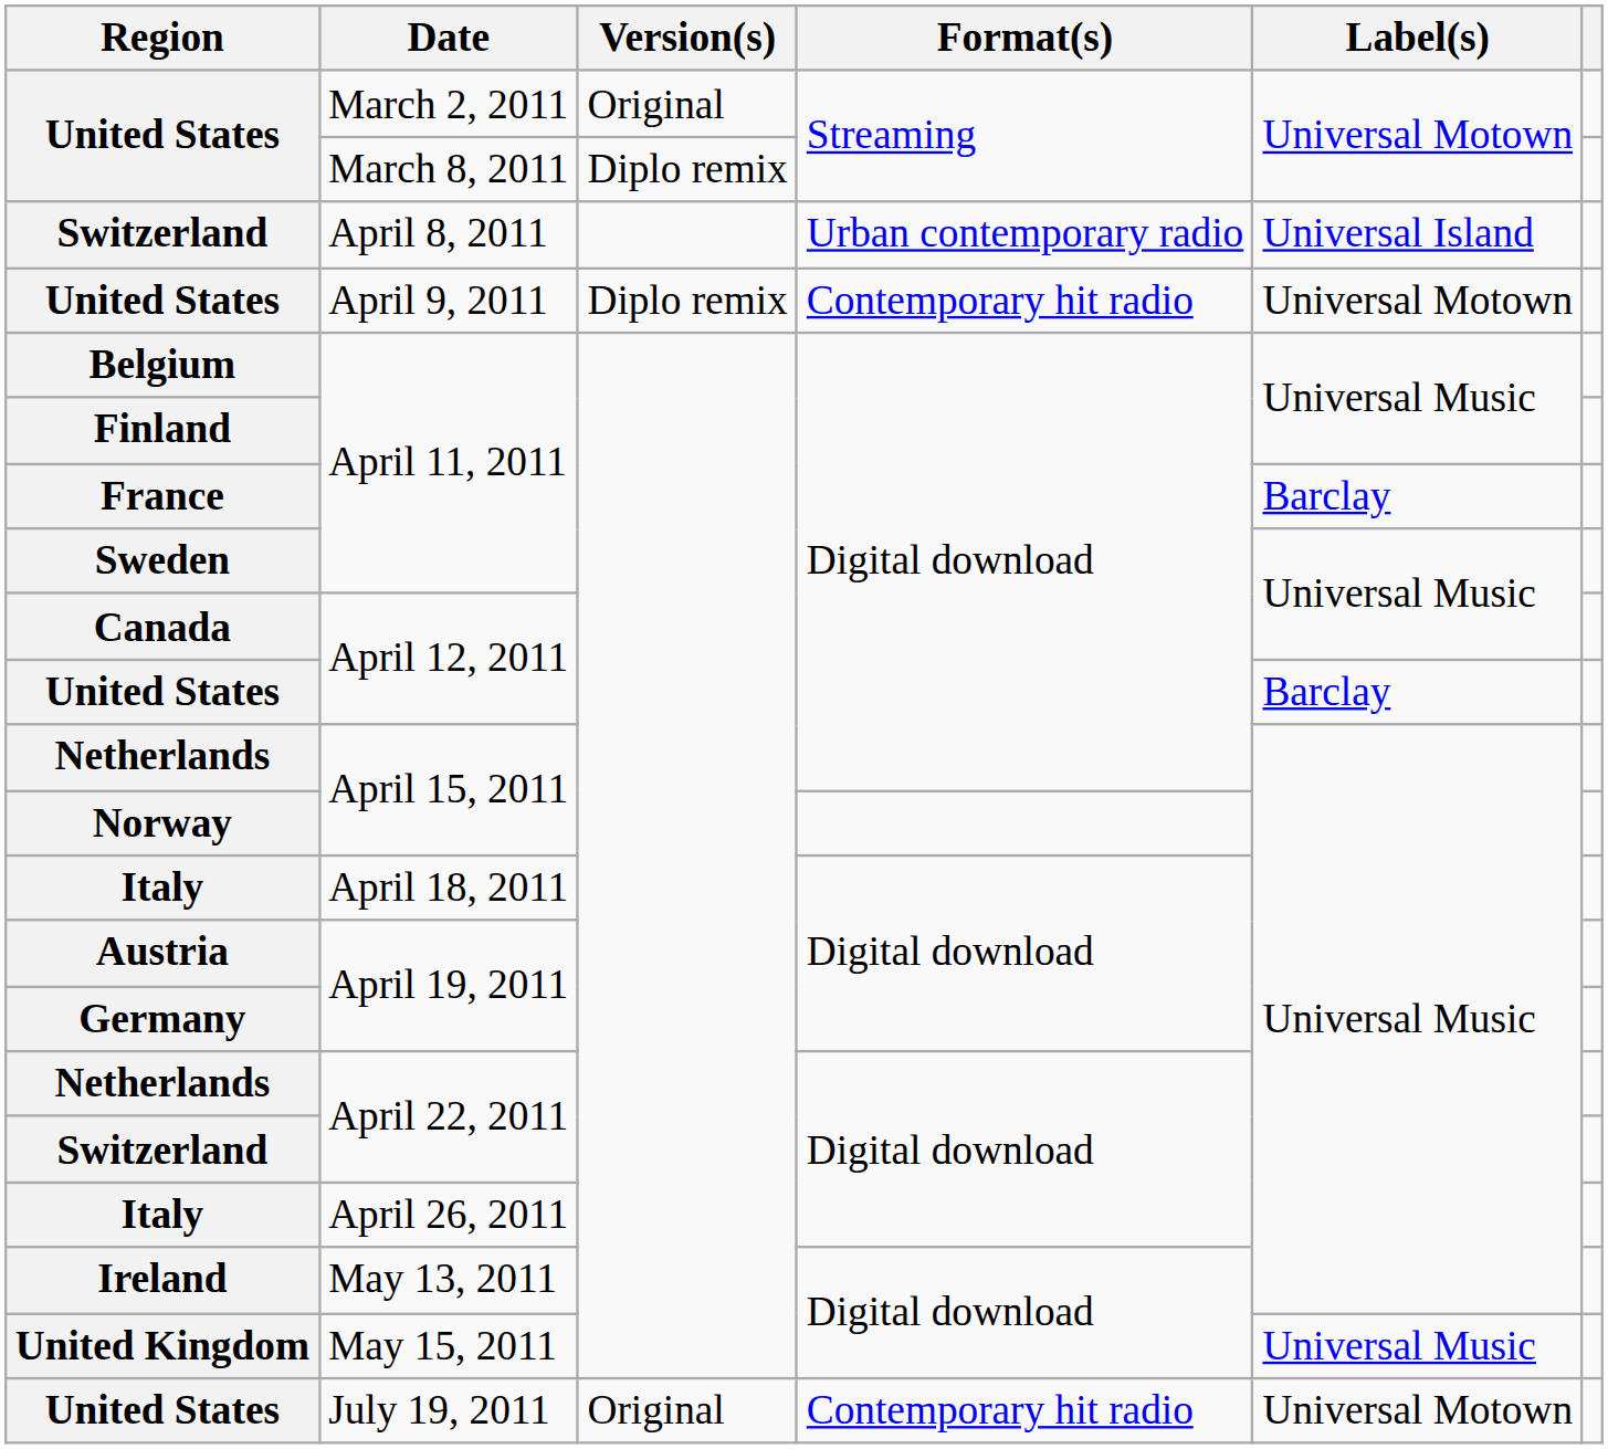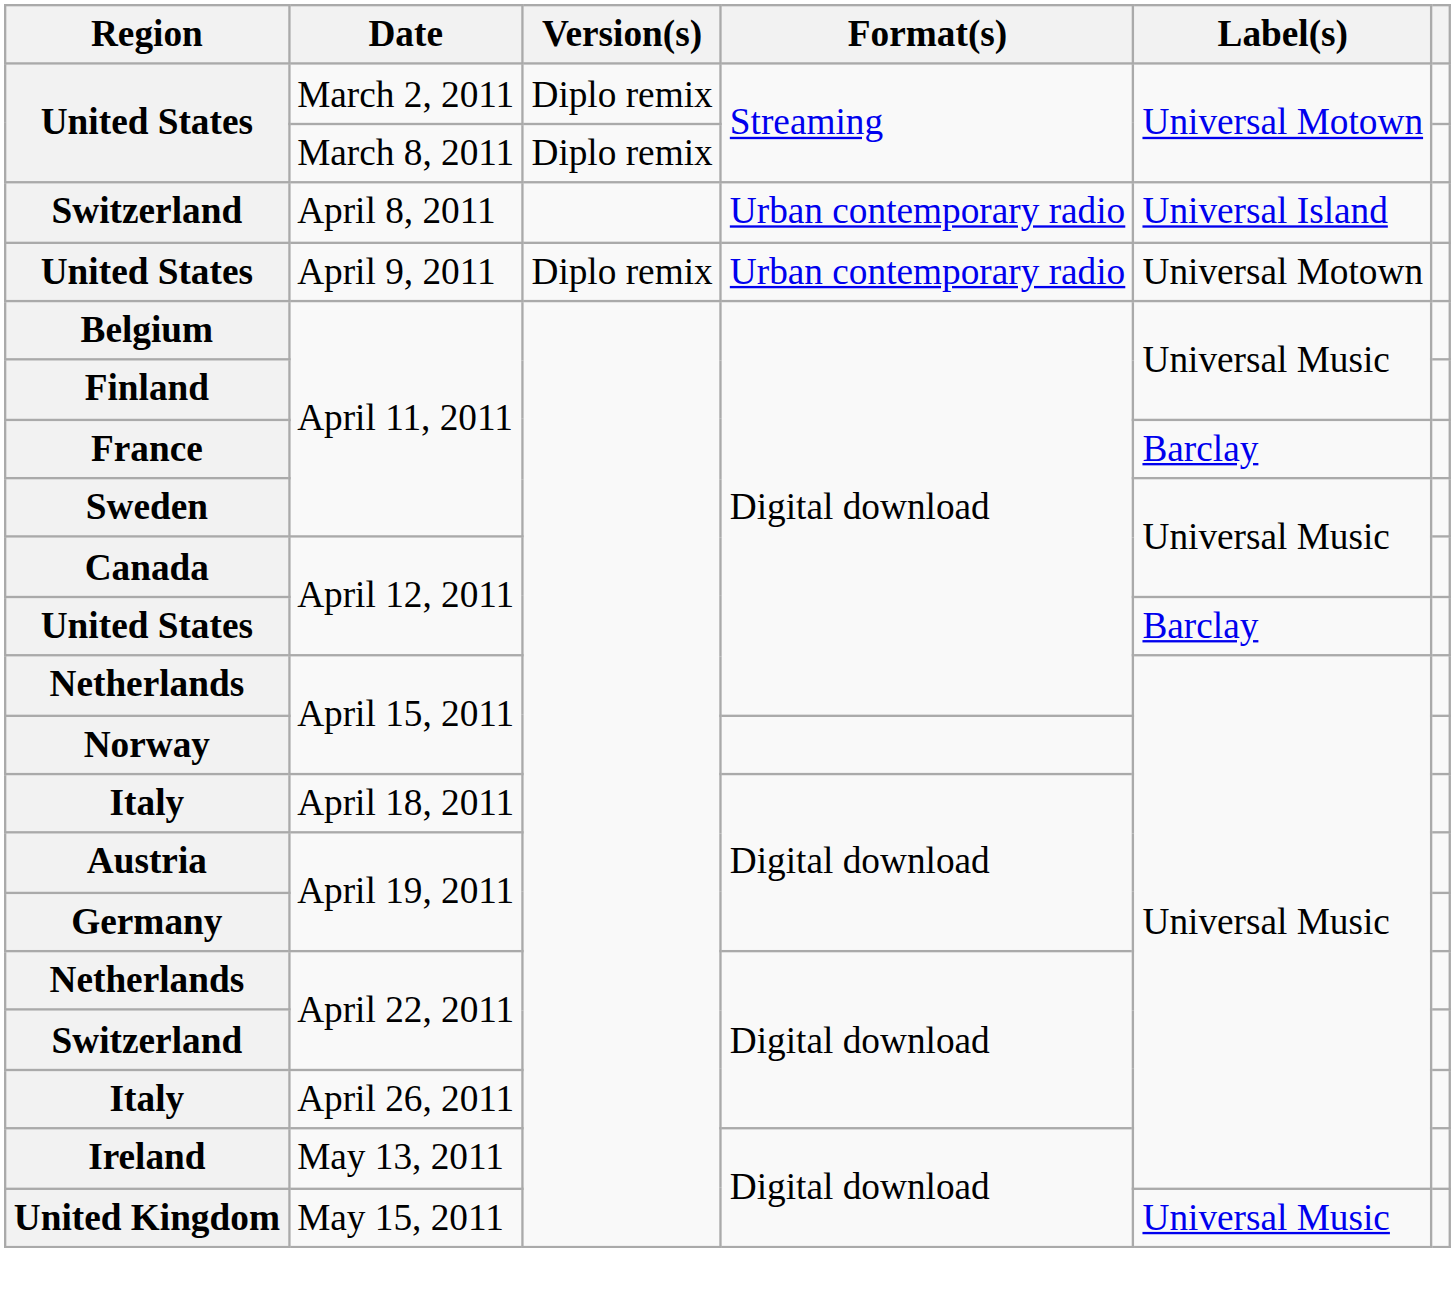 <table class="wikitable plainrowheaders">
 <tr>
 <th scope="col">Region</th>
 <th scope="col">Date</th>
 <th scope="col">Version(s)</th>
 <th scope="col">Format(s)</th>
 <th scope="col">Label(s)</th>
 <th scope="col"></th>
 </tr>
 <tr>
 <th scope="row" rowspan="2">United States</th>
 <td>March 2, 2011</td>
-<td>Original</td>
+<td>Diplo remix</td>
 <td rowspan="2"><a href='#'>Streaming</a></td>
 <td rowspan="2"><a href='#'>Universal Motown</a></td>
 <td></td>
 </tr>
 <tr>
 <td>March 8, 2011</td>
 <td>Diplo remix</td>
 <td></td>
 </tr>
 <tr>
 <th scope="row">Switzerland</th>
 <td>April 8, 2011</td>
 <td></td>
 <td><a href='#'>Urban contemporary radio</a></td>
 <td><a href='#'>Universal Island</a></td>
 <td></td>
 </tr>
 <tr>
 <th scope="row">United States</th>
 <td>April 9, 2011</td>
 <td>Diplo remix</td>
-<td><a href='#'>Contemporary hit radio</a></td>
+<td><a href='#'>Urban contemporary radio</a></td>
 <td>Universal Motown</td>
 <td></td>
 </tr>
 <tr>
 <th scope="row">Belgium</th>
 <td rowspan="4">April 11, 2011</td>
 <td rowspan="16"></td>
 <td rowspan="7">Digital download</td>
 <td rowspan="2">Universal Music</td>
 <td></td>
 </tr>
 <tr>
 <th scope="row">Finland</th>
 <td></td>
 </tr>
 <tr>
 <th scope="row">France</th>
 <td><a href='#'>Barclay</a></td>
 <td></td>
 </tr>
 <tr>
 <th scope="row">Sweden</th>
 <td rowspan="2">Universal Music</td>
 <td></td>
 </tr>
 <tr>
 <th scope="row">Canada</th>
 <td rowspan="2">April 12, 2011</td>
 <td></td>
 </tr>
 <tr>
 <th scope="row">United States</th>
 <td><a href='#'>Barclay</a></td>
 <td></td>
 </tr>
 <tr>
 <th scope="row">Netherlands</th>
 <td rowspan="2">April 15, 2011</td>
 <td rowspan="9">Universal Music</td>
 <td></td>
 </tr>
 <tr>
 <th scope="row">Norway</th>
 <td></td>
 <td></td>
 </tr>
 <tr>
 <th scope="row">Italy</th>
 <td>April 18, 2011</td>
 <td rowspan="3">Digital download</td>
 <td></td>
 </tr>
 <tr>
 <th scope="row">Austria</th>
 <td rowspan="2">April 19, 2011</td>
 <td></td>
 </tr>
 <tr>
 <th scope="row">Germany</th>
 <td></td>
 </tr>
 <tr>
 <th scope="row">Netherlands</th>
 <td rowspan="2">April 22, 2011</td>
 <td rowspan="3">Digital download </td>
 <td></td>
 </tr>
 <tr>
 <th scope="row">Switzerland</th>
 <td></td>
 </tr>
 <tr>
 <th scope="row">Italy</th>
 <td>April 26, 2011</td>
 <td></td>
 </tr>
 <tr>
 <th scope="row">Ireland</th>
 <td>May 13, 2011</td>
 <td rowspan="2">Digital download</td>
 <td></td>
 </tr>
 <tr>
 <th scope="row">United Kingdom</th>
 <td>May 15, 2011</td>
 <td><a href='#'>Universal Music</a></td>
 <td></td>
 </tr>
-<tr>
-<th scope="row">United States</th>
-<td>July 19, 2011</td>
-<td>Original</td>
-<td><a href='#'>Contemporary hit radio</a></td>
-<td>Universal Motown</td>
-<td></td>
-</tr>
 </table>
